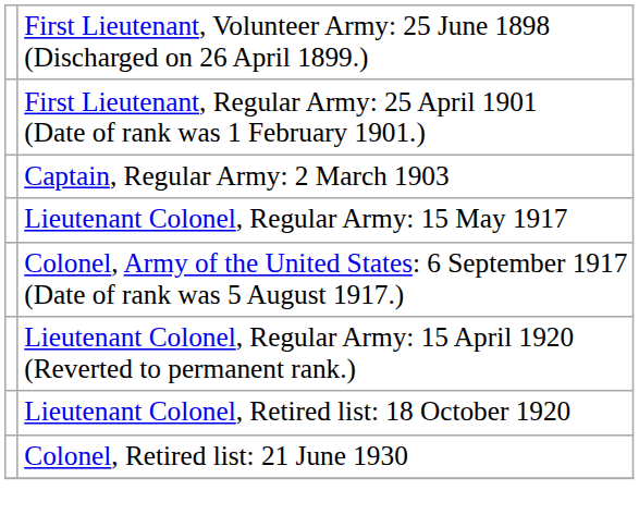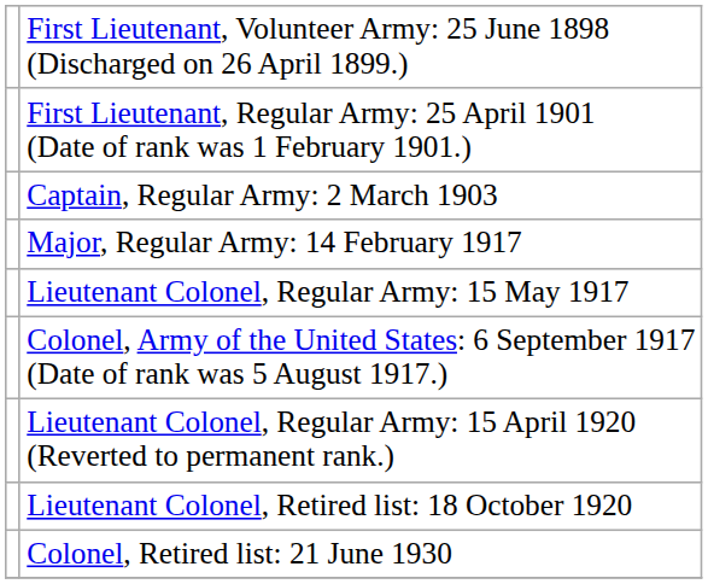 <table class="wikitable" style="background:white">
 <tr>
 <td></td>
 <td><a href='#'>First Lieutenant</a>, Volunteer Army: 25 June 1898<br>(Discharged on 26 April 1899.)</td>
 </tr>
 <tr>
 <td></td>
 <td><a href='#'>First Lieutenant</a>, Regular Army: 25 April 1901<br>(Date of rank was 1 February 1901.)</td>
 </tr>
 <tr>
 <td></td>
 <td><a href='#'>Captain</a>, Regular Army: 2 March 1903</td>
+</tr>
+<tr>
+<td></td>
+<td><a href='#'>Major</a>, Regular Army: 14 February 1917</td>
 </tr>
 <tr>
 <td></td>
 <td><a href='#'>Lieutenant Colonel</a>, Regular Army: 15 May 1917</td>
 </tr>
 <tr>
 <td></td>
 <td><a href='#'>Colonel</a>, <a href='#'>Army of the United States</a>: 6 September 1917<br>(Date of rank was 5 August 1917.)</td>
 </tr>
 <tr>
 <td></td>
 <td><a href='#'>Lieutenant Colonel</a>, Regular Army: 15 April 1920<br>(Reverted to permanent rank.)</td>
 </tr>
 <tr>
 <td></td>
 <td><a href='#'>Lieutenant Colonel</a>, Retired list: 18 October 1920</td>
 </tr>
 <tr>
 <td></td>
 <td><a href='#'>Colonel</a>, Retired list: 21 June 1930</td>
 </tr>
 <tr>
 </tr>
 </table>
